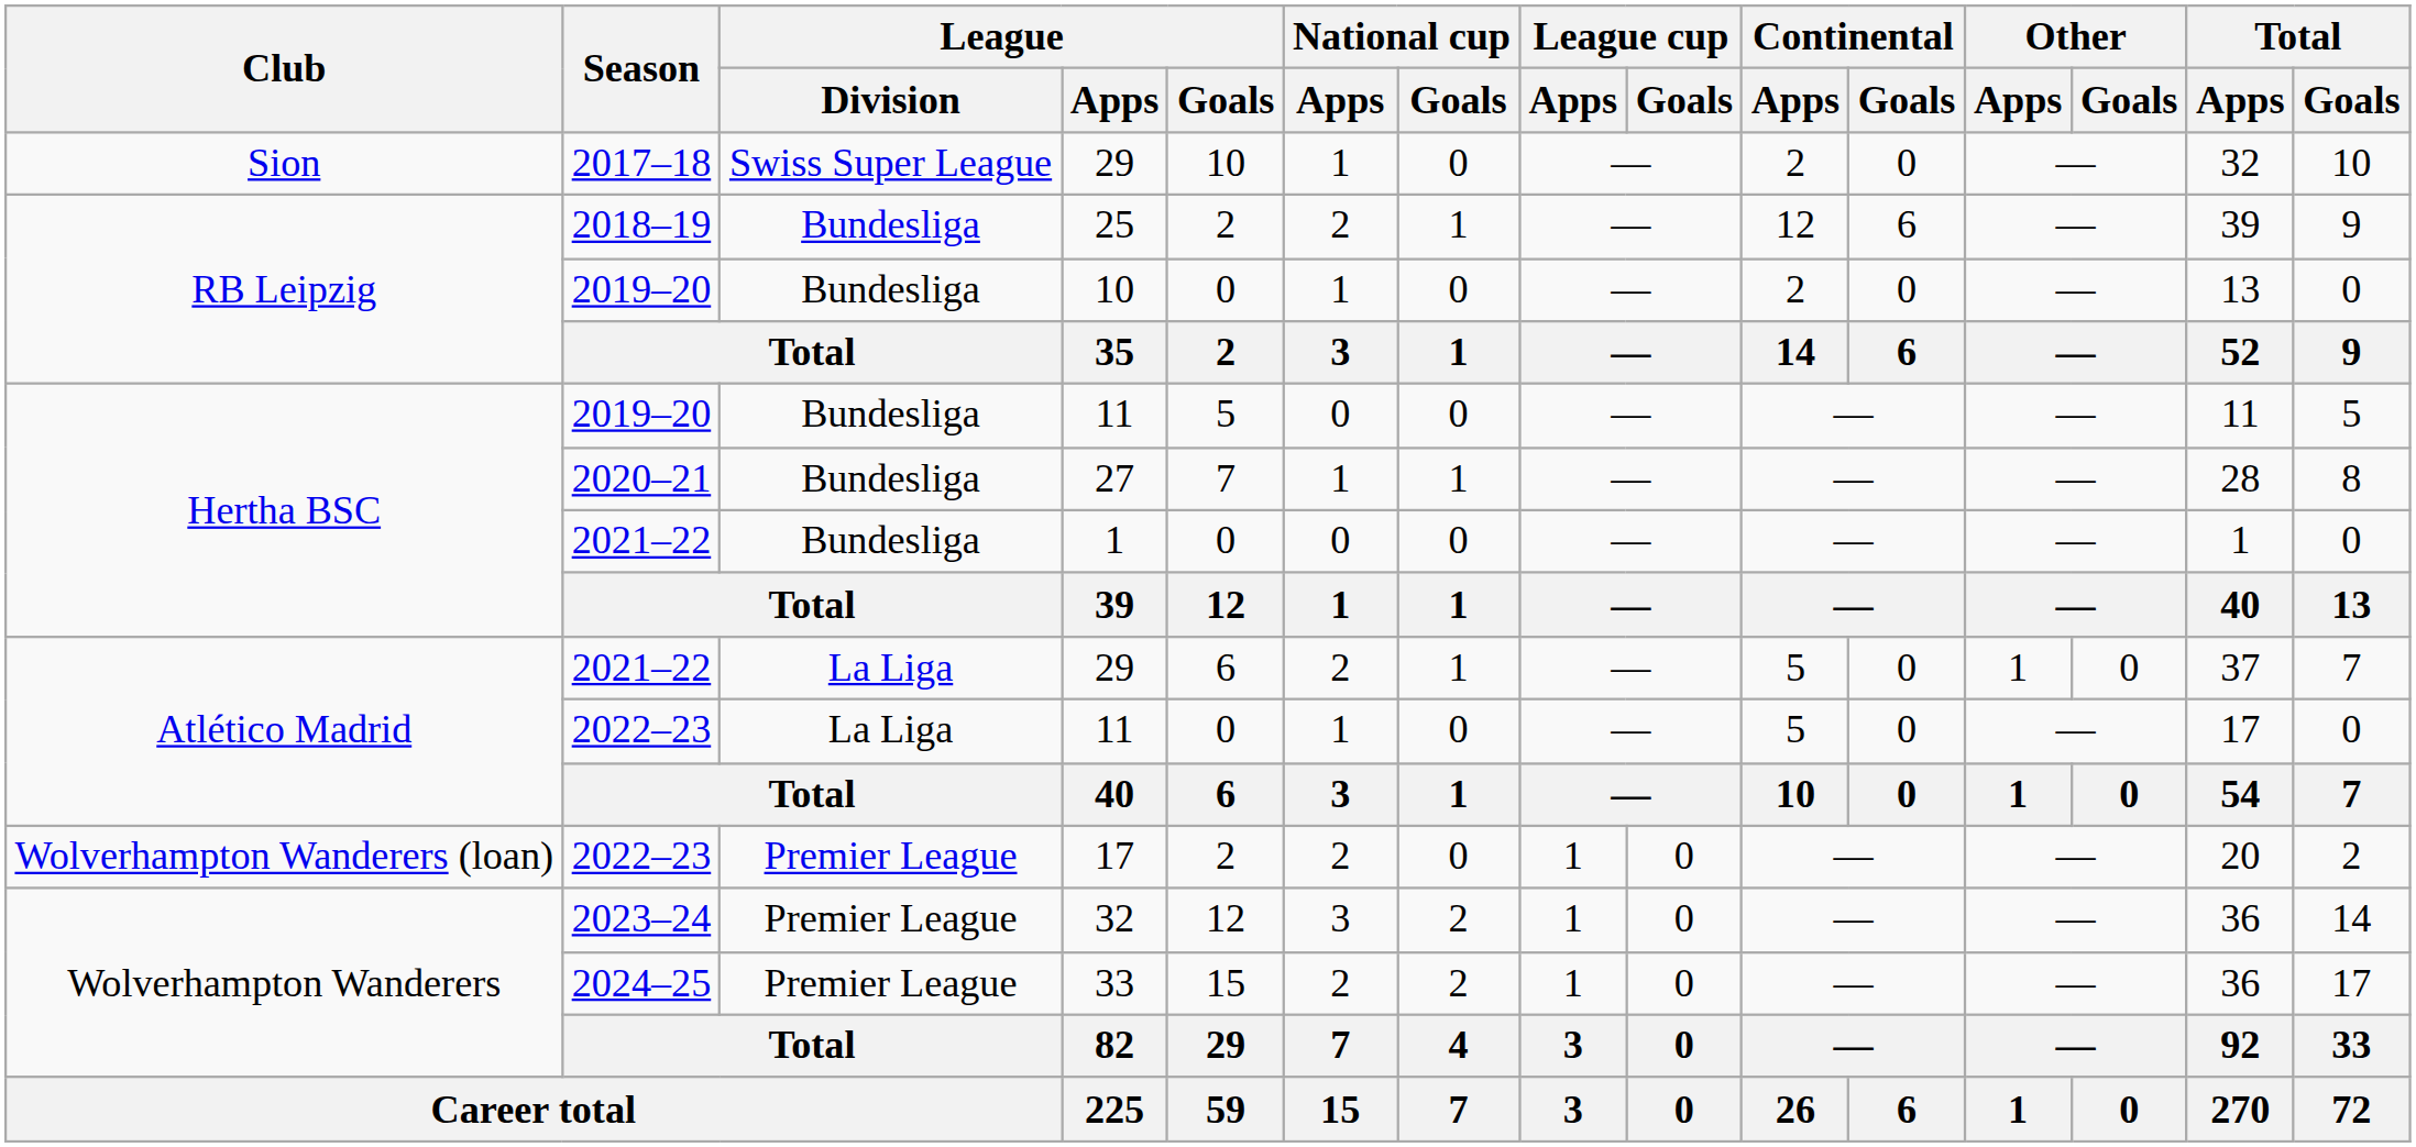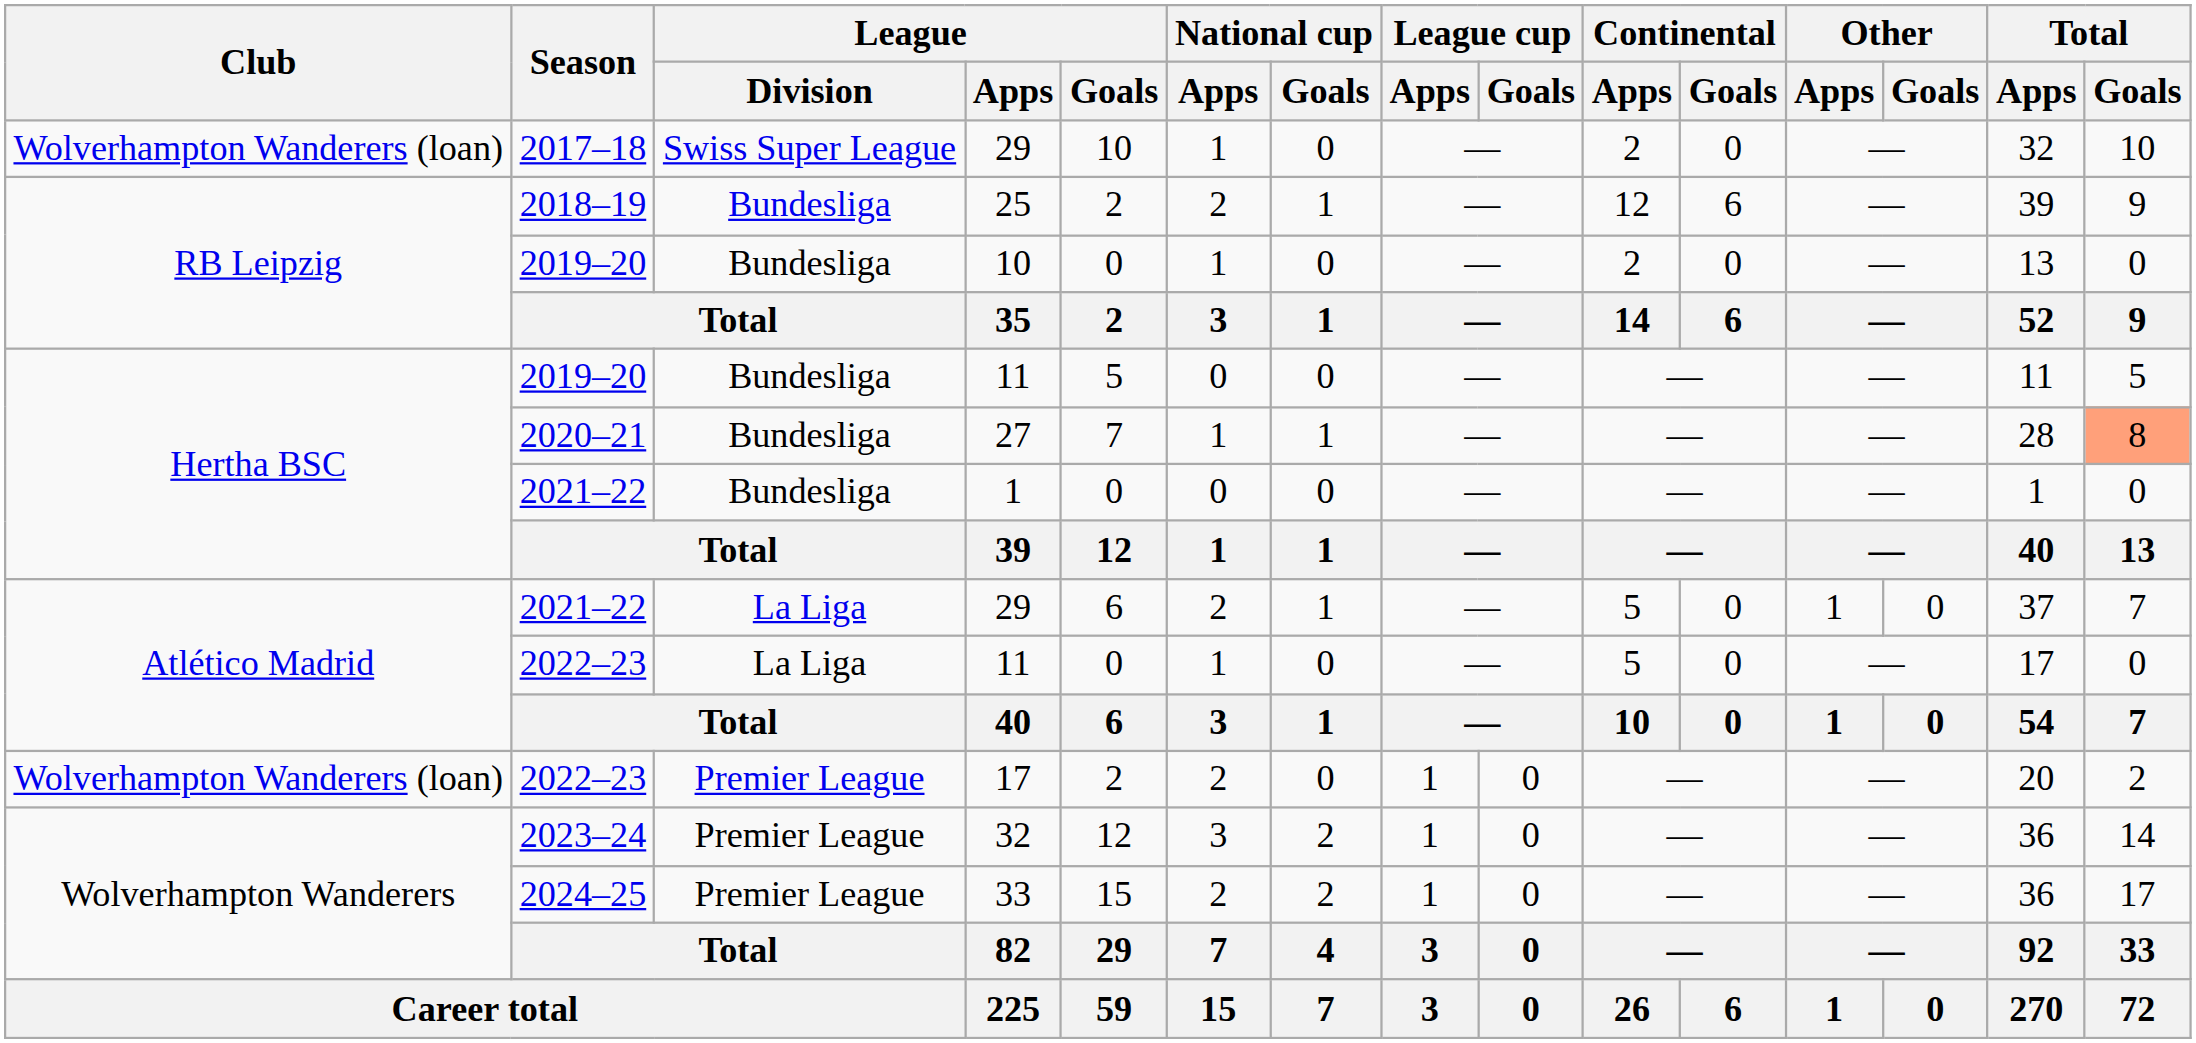 <table class="wikitable" style="text-align: center;">
 <tr>
 <th rowspan="2">Club</th>
 <th rowspan="2">Season</th>
 <th colspan="3">League</th>
 <th colspan="2">National cup</th>
 <th colspan="2">League cup</th>
 <th colspan="2">Continental</th>
 <th colspan="2">Other</th>
 <th colspan="2">Total</th>
 </tr>
 <tr>
 <th>Division</th>
 <th>Apps</th>
 <th>Goals</th>
 <th>Apps</th>
 <th>Goals</th>
 <th>Apps</th>
 <th>Goals</th>
 <th>Apps</th>
 <th>Goals</th>
 <th>Apps</th>
 <th>Goals</th>
 <th>Apps</th>
 <th>Goals</th>
 </tr>
 <tr>
-<td><a href='#'>Sion</a></td>
+<td><a href='#'>Wolverhampton Wanderers</a> (loan)</td>
 <td><a href='#'>2017–18</a></td>
 <td><a href='#'>Swiss Super League</a></td>
 <td>29</td>
 <td>10</td>
 <td>1</td>
 <td>0</td>
 <td colspan="2">—</td>
 <td>2</td>
 <td>0</td>
 <td colspan="2">—</td>
 <td>32</td>
 <td>10</td>
 </tr>
 <tr>
 <td rowspan="3"><a href='#'>RB Leipzig</a></td>
 <td><a href='#'>2018–19</a></td>
 <td><a href='#'>Bundesliga</a></td>
 <td>25</td>
 <td>2</td>
 <td>2</td>
 <td>1</td>
 <td colspan="2">—</td>
 <td>12</td>
 <td>6</td>
 <td colspan="2">—</td>
 <td>39</td>
 <td>9</td>
 </tr>
 <tr>
 <td><a href='#'>2019–20</a></td>
 <td>Bundesliga</td>
 <td>10</td>
 <td>0</td>
 <td>1</td>
 <td>0</td>
 <td colspan="2">—</td>
 <td>2</td>
 <td>0</td>
 <td colspan="2">—</td>
 <td>13</td>
 <td>0</td>
 </tr>
 <tr>
 <th colspan="2">Total</th>
 <th>35</th>
 <th>2</th>
 <th>3</th>
 <th>1</th>
 <th colspan="2">—</th>
 <th>14</th>
 <th>6</th>
 <th colspan="2">—</th>
 <th>52</th>
 <th>9</th>
 </tr>
 <tr>
 <td rowspan="4"><a href='#'>Hertha BSC</a></td>
 <td><a href='#'>2019–20</a></td>
 <td>Bundesliga</td>
 <td>11</td>
 <td>5</td>
 <td>0</td>
 <td>0</td>
 <td colspan="2">—</td>
 <td colspan="2">—</td>
 <td colspan="2">—</td>
 <td>11</td>
 <td>5</td>
 </tr>
 <tr>
 <td><a href='#'>2020–21</a></td>
 <td>Bundesliga</td>
 <td>27</td>
 <td>7</td>
 <td>1</td>
 <td>1</td>
 <td colspan="2">—</td>
 <td colspan="2">—</td>
 <td colspan="2">—</td>
 <td>28</td>
-<td>8</td>
+<td style="background: lightsalmon;">8</td>
 </tr>
 <tr>
 <td><a href='#'>2021–22</a></td>
 <td>Bundesliga</td>
 <td>1</td>
 <td>0</td>
 <td>0</td>
 <td>0</td>
 <td colspan="2">—</td>
 <td colspan="2">—</td>
 <td colspan="2">—</td>
 <td>1</td>
 <td>0</td>
 </tr>
 <tr>
 <th colspan="2">Total</th>
 <th>39</th>
 <th>12</th>
 <th>1</th>
 <th>1</th>
 <th colspan="2">—</th>
 <th colspan="2">—</th>
 <th colspan="2">—</th>
 <th>40</th>
 <th>13</th>
 </tr>
 <tr>
 <td rowspan="3"><a href='#'>Atlético Madrid</a></td>
 <td><a href='#'>2021–22</a></td>
 <td><a href='#'>La Liga</a></td>
 <td>29</td>
 <td>6</td>
 <td>2</td>
 <td>1</td>
 <td colspan="2">—</td>
 <td>5</td>
 <td>0</td>
 <td>1</td>
 <td>0</td>
 <td>37</td>
 <td>7</td>
 </tr>
 <tr>
 <td><a href='#'>2022–23</a></td>
 <td>La Liga</td>
 <td>11</td>
 <td>0</td>
 <td>1</td>
 <td>0</td>
 <td colspan="2">—</td>
 <td>5</td>
 <td>0</td>
 <td colspan="2">—</td>
 <td>17</td>
 <td>0</td>
 </tr>
 <tr>
 <th colspan="2">Total</th>
 <th>40</th>
 <th>6</th>
 <th>3</th>
 <th>1</th>
 <th colspan="2">—</th>
 <th>10</th>
 <th>0</th>
 <th>1</th>
 <th>0</th>
 <th>54</th>
 <th>7</th>
 </tr>
 <tr>
 <td><a href='#'>Wolverhampton Wanderers</a> (loan)</td>
 <td><a href='#'>2022–23</a></td>
 <td><a href='#'>Premier League</a></td>
 <td>17</td>
 <td>2</td>
 <td>2</td>
 <td>0</td>
 <td>1</td>
 <td>0</td>
 <td colspan="2">—</td>
 <td colspan="2">—</td>
 <td>20</td>
 <td>2</td>
 </tr>
 <tr>
 <td rowspan="3">Wolverhampton Wanderers</td>
 <td><a href='#'>2023–24</a></td>
 <td>Premier League</td>
 <td>32</td>
 <td>12</td>
 <td>3</td>
 <td>2</td>
 <td>1</td>
 <td>0</td>
 <td colspan="2">—</td>
 <td colspan="2">—</td>
 <td>36</td>
 <td>14</td>
 </tr>
 <tr>
 <td><a href='#'>2024–25</a></td>
 <td>Premier League</td>
 <td>33</td>
 <td>15</td>
 <td>2</td>
 <td>2</td>
 <td>1</td>
 <td>0</td>
 <td colspan="2">—</td>
 <td colspan="2">—</td>
 <td>36</td>
 <td>17</td>
 </tr>
 <tr>
 <th colspan="2">Total</th>
 <th>82</th>
 <th>29</th>
 <th>7</th>
 <th>4</th>
 <th>3</th>
 <th>0</th>
 <th colspan="2">—</th>
 <th colspan="2">—</th>
 <th>92</th>
 <th>33</th>
 </tr>
 <tr>
 <th colspan="3">Career total</th>
 <th>225</th>
 <th>59</th>
 <th>15</th>
 <th>7</th>
 <th>3</th>
 <th>0</th>
 <th>26</th>
 <th>6</th>
 <th>1</th>
 <th>0</th>
 <th>270</th>
 <th>72</th>
 </tr>
 </table>
